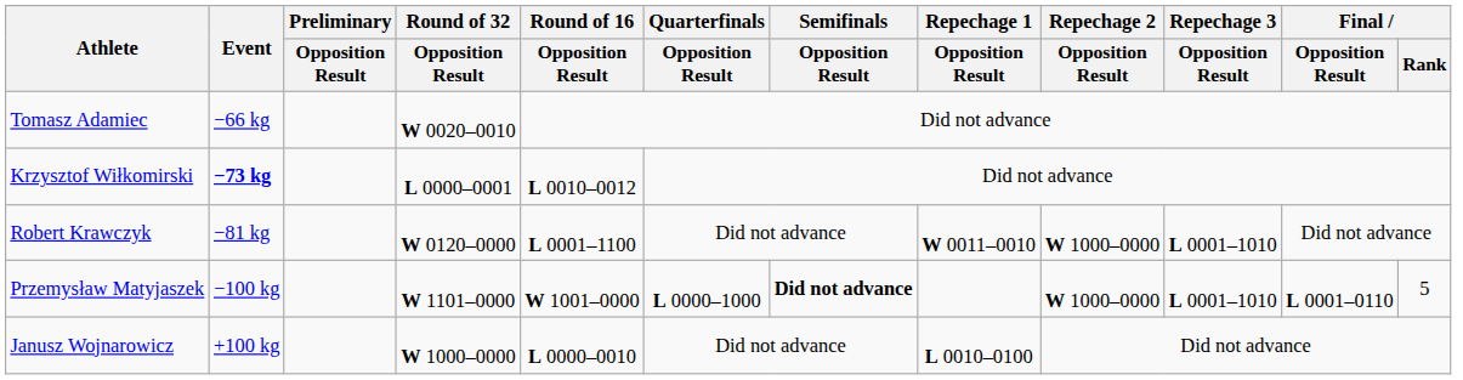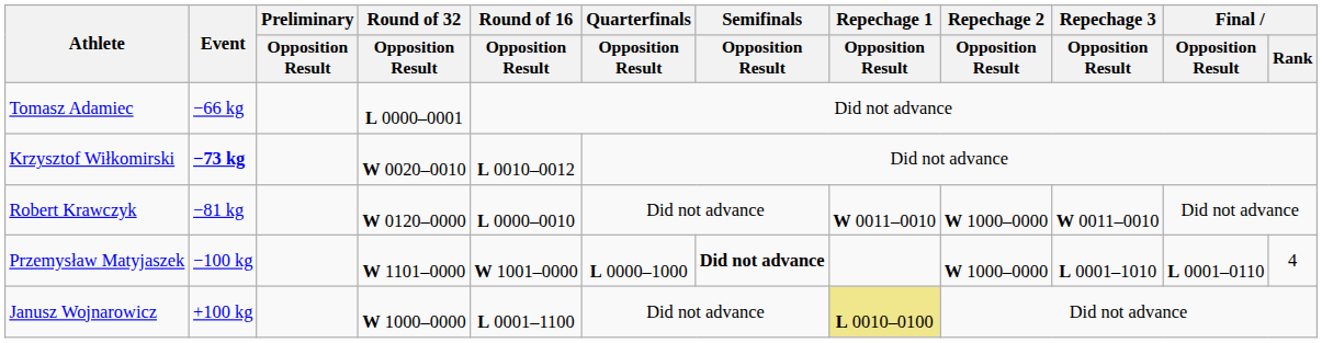 <table class="wikitable" style="font-size:90%">
 <tr>
 <th rowspan="2">Athlete</th>
 <th rowspan="2">Event</th>
 <th>Preliminary</th>
 <th>Round of 32</th>
 <th>Round of 16</th>
 <th>Quarterfinals</th>
 <th>Semifinals</th>
 <th>Repechage 1</th>
 <th>Repechage 2</th>
 <th>Repechage 3</th>
 <th colspan=2>Final / </th>
 </tr>
 <tr style="font-size:95%">
 <th>Opposition<br>Result</th>
 <th>Opposition<br>Result</th>
 <th>Opposition<br>Result</th>
 <th>Opposition<br>Result</th>
 <th>Opposition<br>Result</th>
 <th>Opposition<br>Result</th>
 <th>Opposition<br>Result</th>
 <th>Opposition<br>Result</th>
 <th>Opposition<br>Result</th>
 <th>Rank</th>
 </tr>
 <tr align=center>
 <td align=left><a href='#'>Tomasz Adamiec</a></td>
 <td align=left><a href='#'>−66 kg</a></td>
 <td></td>
-<td><br><strong>W</strong> 0020–0010</td>
+<td><br><strong>L</strong> 0000–0001</td>
 <td colspan=8>Did not advance</td>
 </tr>
 <tr align=center>
 <td align=left><a href='#'>Krzysztof Wiłkomirski</a></td>
 <td align=left><strong><a href='#'>−73 kg</a></strong></td>
 <td></td>
-<td><br><strong>L</strong> 0000–0001</td>
+<td><br><strong>W</strong> 0020–0010</td>
 <td><br><strong>L</strong> 0010–0012</td>
 <td colspan=7>Did not advance</td>
 </tr>
 <tr align=center>
 <td align=left><a href='#'>Robert Krawczyk</a></td>
 <td align=left><a href='#'>−81 kg</a></td>
 <td></td>
 <td><br><strong>W</strong> 0120–0000</td>
-<td><br><strong>L</strong> 0001–1100</td>
+<td><br><strong>L</strong> 0000–0010</td>
 <td colspan=2>Did not advance</td>
 <td><br><strong>W</strong> 0011–0010</td>
 <td><br><strong>W</strong> 1000–0000</td>
-<td><br><strong>L</strong> 0001–1010</td>
+<td><br><strong>W</strong> 0011–0010</td>
 <td colspan=2>Did not advance</td>
 </tr>
 <tr align=center>
 <td align=left><a href='#'>Przemysław Matyjaszek</a></td>
 <td align=left><a href='#'>−100 kg</a></td>
 <td></td>
 <td><br><strong>W</strong> 1101–0000</td>
 <td><br><strong>W</strong> 1001–0000</td>
 <td><br><strong>L</strong> 0000–1000</td>
 <td><strong>Did not advance</strong></td>
 <td></td>
 <td><br><strong>W</strong> 1000–0000</td>
 <td><br><strong>L</strong> 0001–1010</td>
 <td><br><strong>L</strong> 0001–0110</td>
-<td>5</td>
+<td>4</td>
 </tr>
 <tr align=center>
 <td align=left><a href='#'>Janusz Wojnarowicz</a></td>
 <td align=left><a href='#'>+100 kg</a></td>
 <td></td>
 <td><br><strong>W</strong> 1000–0000</td>
-<td><br><strong>L</strong> 0000–0010</td>
+<td><br><strong>L</strong> 0001–1100</td>
 <td colspan=2>Did not advance</td>
-<td><br><strong>L</strong> 0010–0100</td>
+<td style="background: khaki;"><br><strong>L</strong> 0010–0100</td>
 <td colspan=4>Did not advance</td>
 </tr>
 </table>
